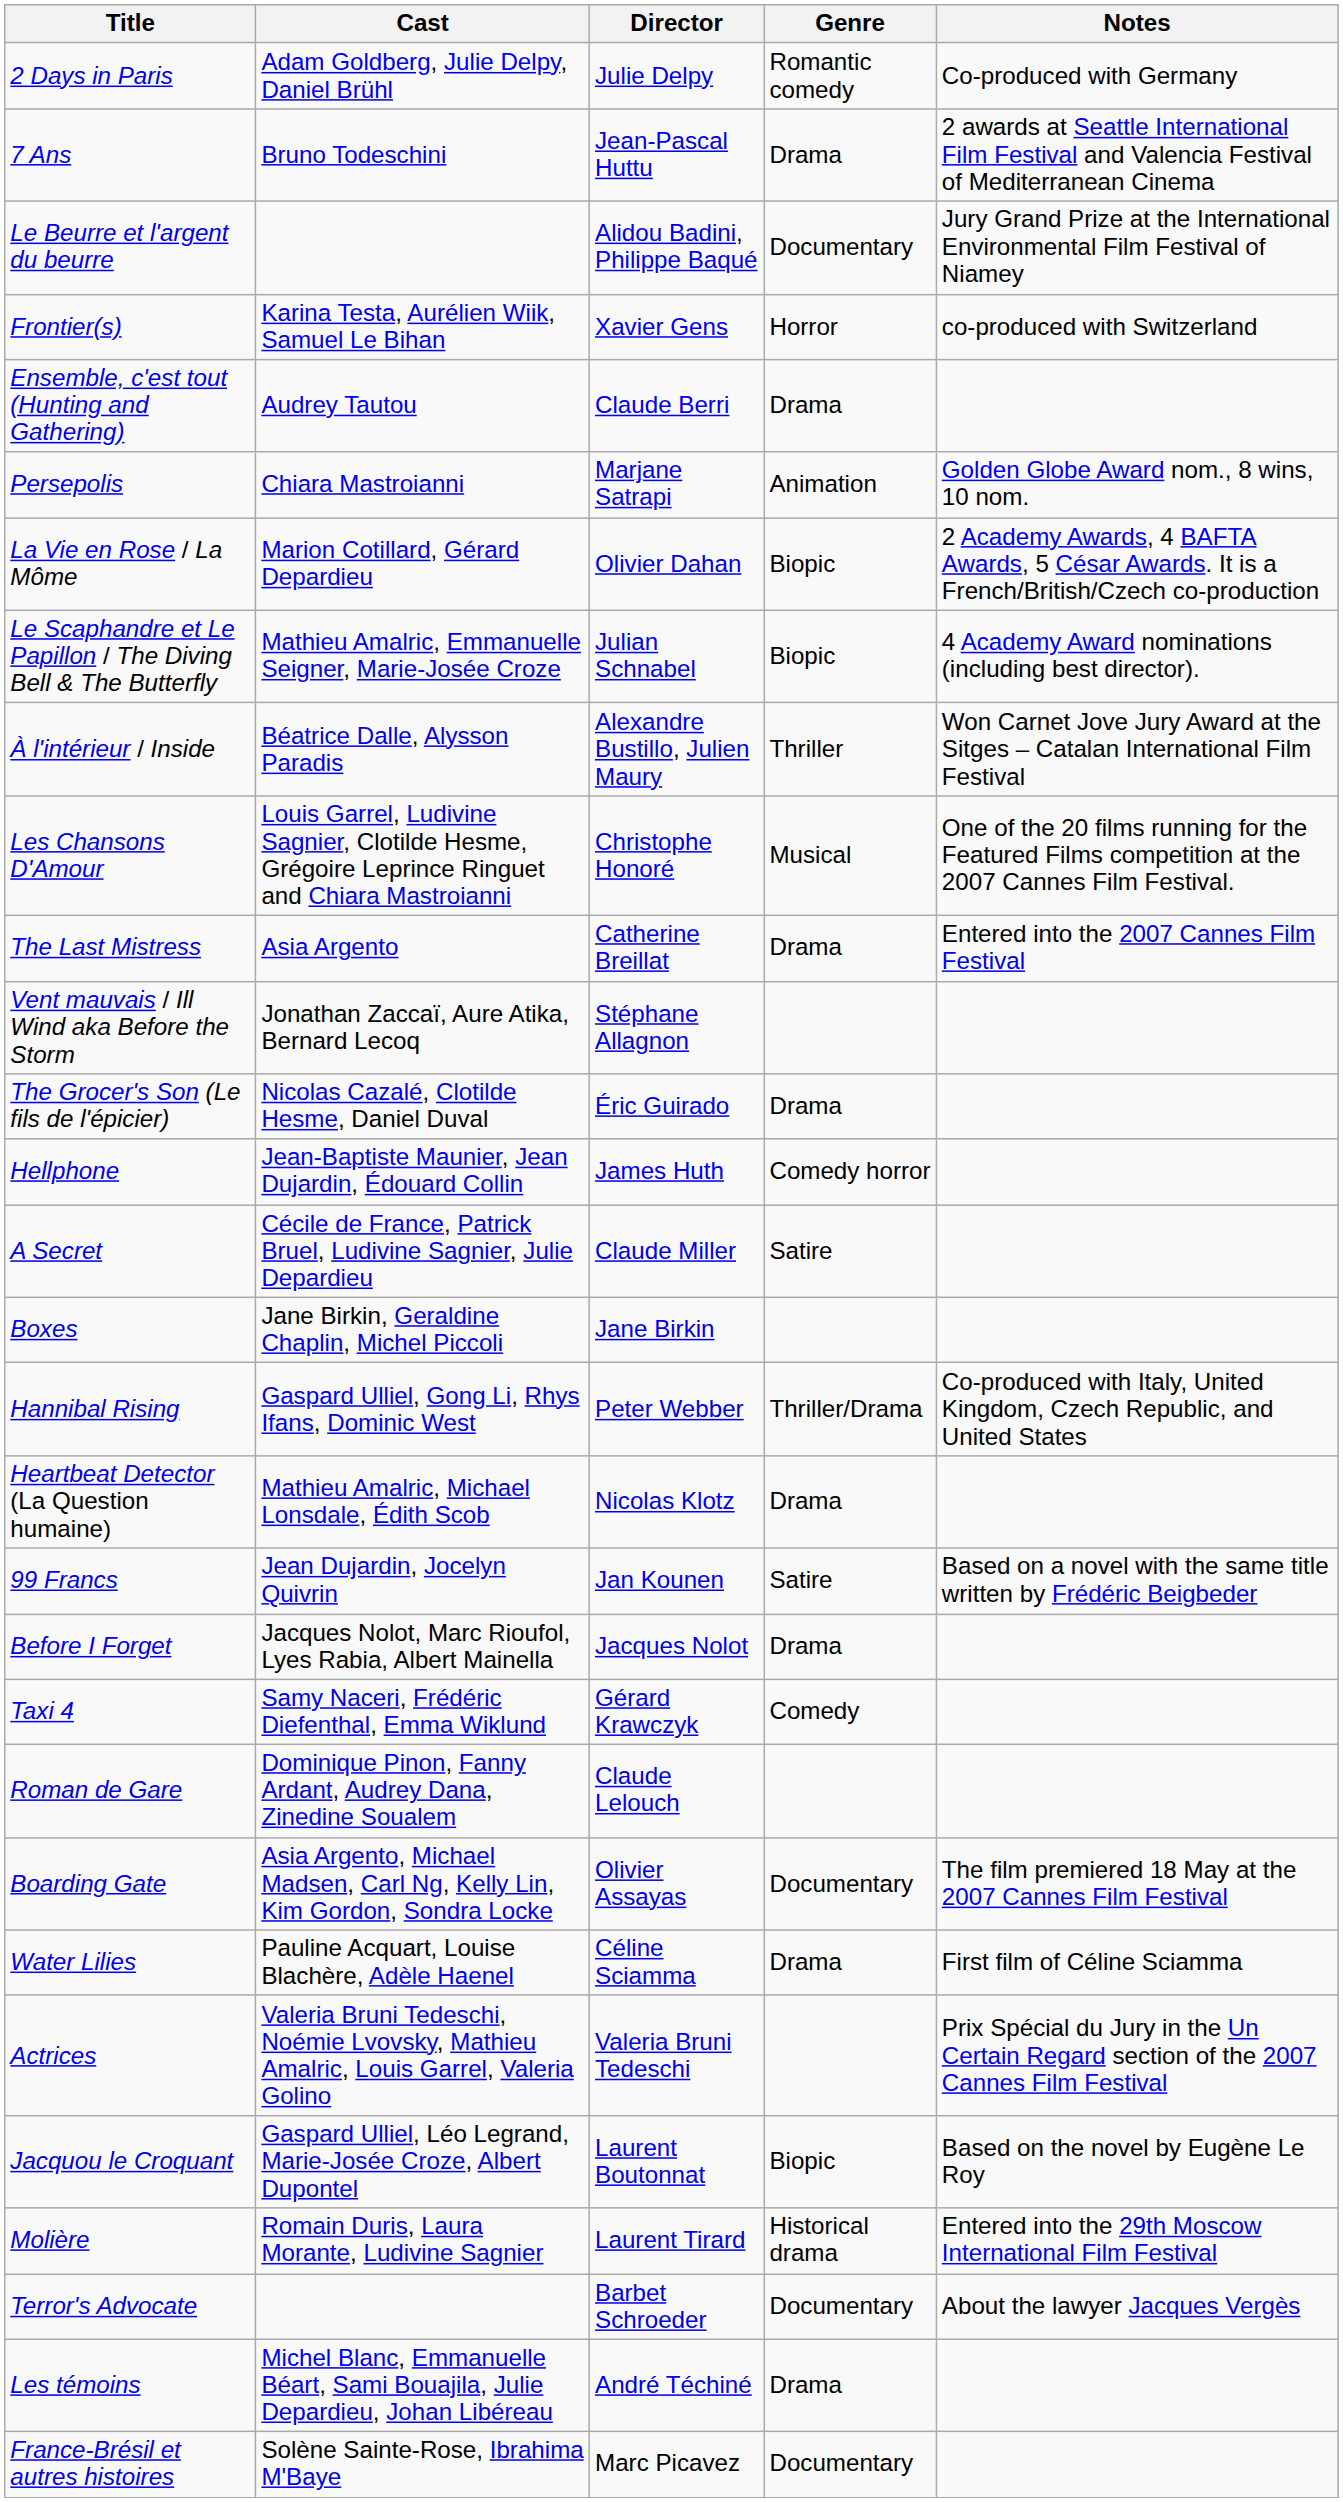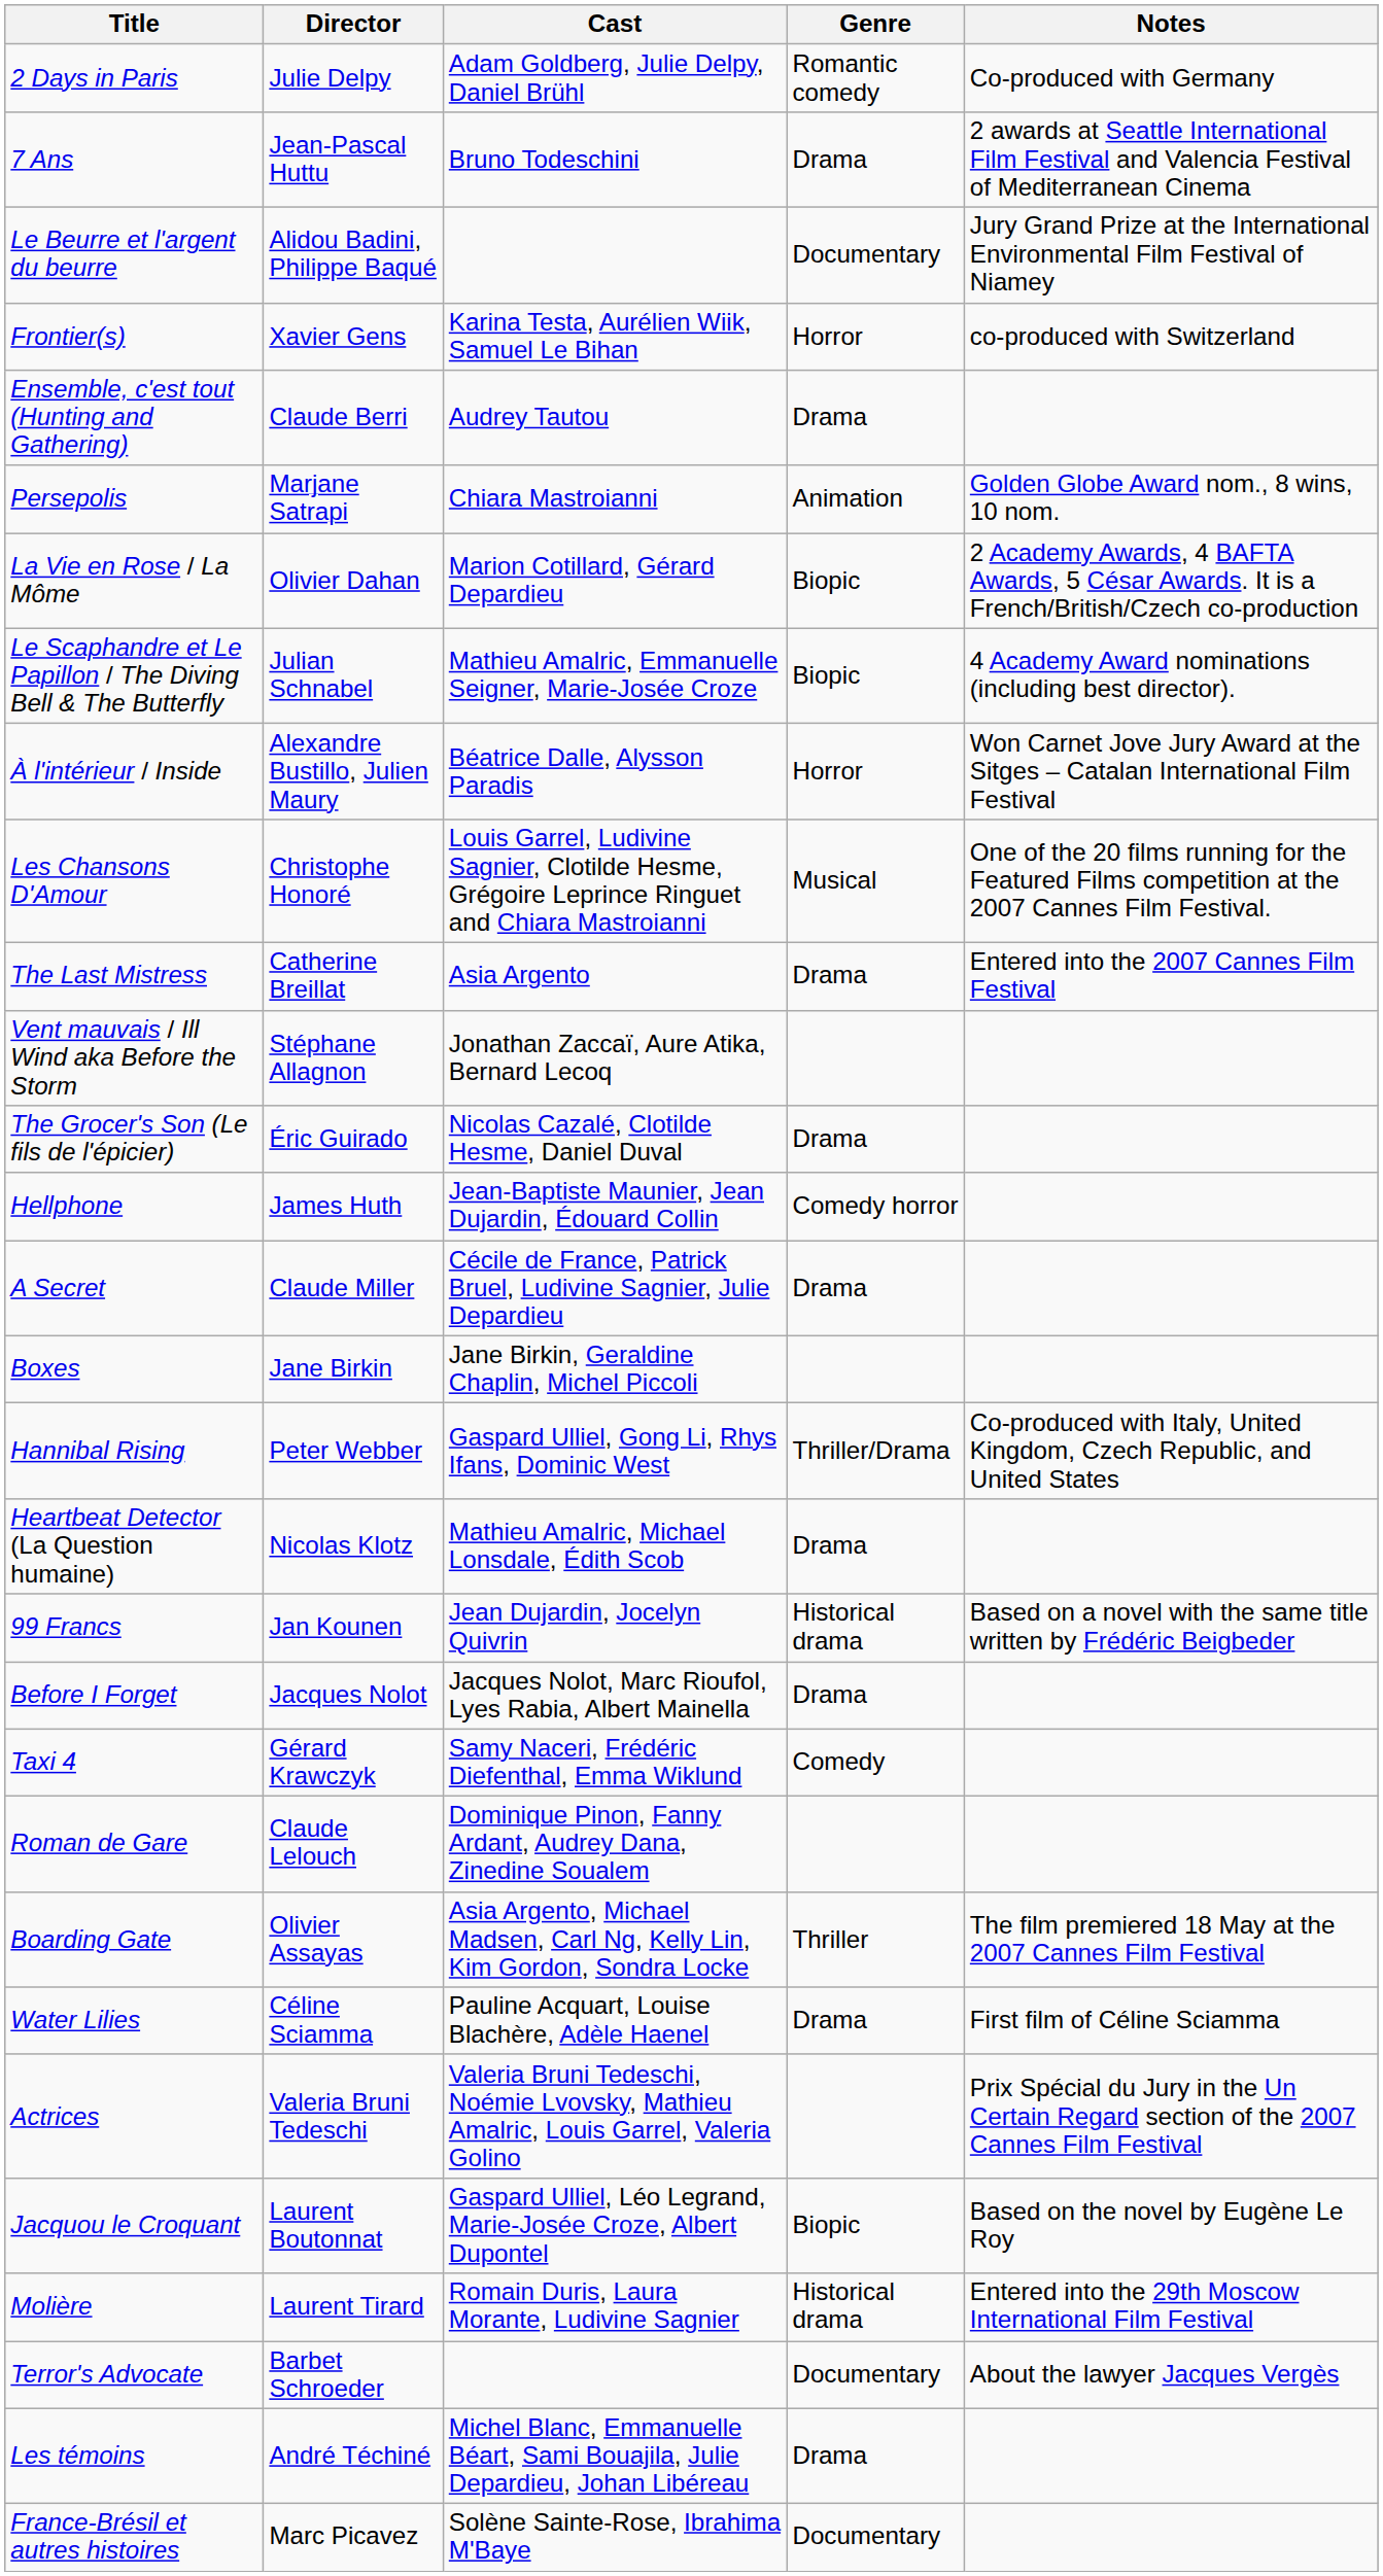 <table class="wikitable sortable" width="100%">
 <tr>
 <th>Title</th>
+<th>Director</th>
 <th>Cast</th>
-<th>Director</th>
 <th>Genre</th>
 <th>Notes</th>
 </tr>
 <tr>
 <td><em><a href='#'>2 Days in Paris</a></em></td>
+<td><a href='#'>Julie Delpy</a></td>
 <td><a href='#'>Adam Goldberg</a>, <a href='#'>Julie Delpy</a>, <a href='#'>Daniel Brühl</a></td>
-<td><a href='#'>Julie Delpy</a></td>
 <td>Romantic comedy</td>
 <td>Co-produced with Germany</td>
 </tr>
 <tr>
 <td><em><a href='#'>7 Ans</a></em></td>
+<td><a href='#'>Jean-Pascal Huttu</a></td>
 <td><a href='#'>Bruno Todeschini</a></td>
-<td><a href='#'>Jean-Pascal Huttu</a></td>
 <td>Drama</td>
 <td>2 awards at <a href='#'>Seattle International Film Festival</a> and Valencia Festival of Mediterranean Cinema</td>
 </tr>
 <tr>
 <td><em><a href='#'>Le Beurre et l'argent du beurre</a></em></td>
+<td><a href='#'>Alidou Badini</a>, <a href='#'>Philippe Baqué</a></td>
 <td></td>
-<td><a href='#'>Alidou Badini</a>, <a href='#'>Philippe Baqué</a></td>
 <td>Documentary</td>
 <td>Jury Grand Prize at the International Environmental Film Festival of Niamey</td>
 </tr>
 <tr>
 <td><em><a href='#'>Frontier(s)</a></em></td>
+<td><a href='#'>Xavier Gens</a></td>
 <td><a href='#'>Karina Testa</a>, <a href='#'>Aurélien Wiik</a>, <a href='#'>Samuel Le Bihan</a></td>
-<td><a href='#'>Xavier Gens</a></td>
 <td>Horror</td>
 <td>co-produced with Switzerland</td>
 </tr>
 <tr>
 <td><em><a href='#'>Ensemble, c'est tout (Hunting and Gathering)</a></em></td>
+<td><a href='#'>Claude Berri</a></td>
 <td><a href='#'>Audrey Tautou</a></td>
-<td><a href='#'>Claude Berri</a></td>
 <td>Drama</td>
 <td></td>
 </tr>
 <tr>
 <td><em><a href='#'>Persepolis</a></em></td>
+<td><a href='#'>Marjane Satrapi</a></td>
 <td><a href='#'>Chiara Mastroianni</a></td>
-<td><a href='#'>Marjane Satrapi</a></td>
 <td>Animation</td>
 <td><a href='#'>Golden Globe Award</a> nom., 8 wins, 10 nom.</td>
 </tr>
 <tr>
 <td><em><a href='#'>La Vie en Rose</a></em> / <em>La Môme</em></td>
+<td><a href='#'>Olivier Dahan</a></td>
 <td><a href='#'>Marion Cotillard</a>, <a href='#'>Gérard Depardieu</a></td>
-<td><a href='#'>Olivier Dahan</a></td>
 <td>Biopic</td>
 <td>2 <a href='#'>Academy Awards</a>, 4 <a href='#'>BAFTA Awards</a>, 5 <a href='#'>César Awards</a>. It is a French/British/Czech co-production</td>
 </tr>
 <tr>
 <td><em><a href='#'>Le Scaphandre et Le Papillon</a></em> / <em>The Diving Bell & The Butterfly</em></td>
+<td><a href='#'>Julian Schnabel</a></td>
 <td><a href='#'>Mathieu Amalric</a>, <a href='#'>Emmanuelle Seigner</a>, <a href='#'>Marie-Josée Croze</a></td>
-<td><a href='#'>Julian Schnabel</a></td>
 <td>Biopic</td>
 <td>4 <a href='#'>Academy Award</a> nominations (including best director).</td>
 </tr>
 <tr>
 <td><em><a href='#'>À l'intérieur</a></em> / <em>Inside</em></td>
+<td><a href='#'>Alexandre Bustillo</a>, <a href='#'>Julien Maury</a></td>
 <td><a href='#'>Béatrice Dalle</a>, <a href='#'>Alysson Paradis</a></td>
-<td><a href='#'>Alexandre Bustillo</a>, <a href='#'>Julien Maury</a></td>
-<td>Thriller</td>
+<td>Horror</td>
 <td>Won Carnet Jove Jury Award at the Sitges – Catalan International Film Festival</td>
 </tr>
 <tr>
 <td><em><a href='#'>Les Chansons D'Amour</a></em></td>
+<td><a href='#'>Christophe Honoré</a></td>
 <td><a href='#'>Louis Garrel</a>, <a href='#'>Ludivine Sagnier</a>, Clotilde Hesme, Grégoire Leprince Ringuet and <a href='#'>Chiara Mastroianni</a></td>
-<td><a href='#'>Christophe Honoré</a></td>
 <td>Musical</td>
 <td>One of the 20 films running for the Featured Films competition at the 2007 Cannes Film Festival.</td>
 </tr>
 <tr>
 <td><em><a href='#'>The Last Mistress</a></em></td>
+<td><a href='#'>Catherine Breillat</a></td>
 <td><a href='#'>Asia Argento</a></td>
-<td><a href='#'>Catherine Breillat</a></td>
 <td>Drama</td>
 <td>Entered into the <a href='#'>2007 Cannes Film Festival</a></td>
 </tr>
 <tr>
 <td><em><a href='#'>Vent mauvais</a></em> / <em>Ill Wind aka Before the Storm</em></td>
+<td><a href='#'>Stéphane Allagnon</a></td>
 <td>Jonathan Zaccaï, Aure Atika, Bernard Lecoq</td>
-<td><a href='#'>Stéphane Allagnon</a></td>
 <td></td>
 <td></td>
 </tr>
 <tr>
 <td><em><a href='#'>The Grocer's Son</a> (Le fils de l'épicier)</em></td>
+<td><a href='#'>Éric Guirado</a></td>
 <td><a href='#'>Nicolas Cazalé</a>, <a href='#'>Clotilde Hesme</a>, Daniel Duval</td>
-<td><a href='#'>Éric Guirado</a></td>
 <td>Drama</td>
 <td></td>
 </tr>
 <tr>
 <td><em><a href='#'>Hellphone</a></em></td>
+<td><a href='#'>James Huth</a></td>
 <td><a href='#'>Jean-Baptiste Maunier</a>, <a href='#'>Jean Dujardin</a>, <a href='#'>Édouard Collin</a></td>
-<td><a href='#'>James Huth</a></td>
 <td>Comedy horror</td>
 <td></td>
 </tr>
 <tr>
 <td><em><a href='#'>A Secret</a></em></td>
+<td><a href='#'>Claude Miller</a></td>
 <td><a href='#'>Cécile de France</a>, <a href='#'>Patrick Bruel</a>, <a href='#'>Ludivine Sagnier</a>, <a href='#'>Julie Depardieu</a></td>
-<td><a href='#'>Claude Miller</a></td>
-<td>Satire</td>
+<td>Drama</td>
 <td></td>
 </tr>
 <tr>
 <td><em><a href='#'>Boxes</a></em></td>
+<td><a href='#'>Jane Birkin</a></td>
 <td>Jane Birkin, <a href='#'>Geraldine Chaplin</a>, <a href='#'>Michel Piccoli</a></td>
-<td><a href='#'>Jane Birkin</a></td>
 <td></td>
 <td></td>
 </tr>
 <tr>
 <td><em><a href='#'>Hannibal Rising</a></em></td>
+<td><a href='#'>Peter Webber</a></td>
 <td><a href='#'>Gaspard Ulliel</a>, <a href='#'>Gong Li</a>, <a href='#'>Rhys Ifans</a>, <a href='#'>Dominic West</a></td>
-<td><a href='#'>Peter Webber</a></td>
 <td>Thriller/Drama</td>
 <td>Co-produced with Italy, United Kingdom, Czech Republic, and United States</td>
 </tr>
 <tr>
 <td><em><a href='#'>Heartbeat Detector</a></em> <br> (La Question humaine)</td>
+<td><a href='#'>Nicolas Klotz</a></td>
 <td><a href='#'>Mathieu Amalric</a>, <a href='#'>Michael Lonsdale</a>, <a href='#'>Édith Scob</a></td>
-<td><a href='#'>Nicolas Klotz</a></td>
 <td>Drama</td>
 <td></td>
 </tr>
 <tr>
 <td><em><a href='#'>99 Francs</a></em></td>
+<td><a href='#'>Jan Kounen</a></td>
 <td><a href='#'>Jean Dujardin</a>, <a href='#'>Jocelyn Quivrin</a></td>
-<td><a href='#'>Jan Kounen</a></td>
-<td>Satire</td>
+<td>Historical drama</td>
 <td>Based on a novel with the same title written by <a href='#'>Frédéric Beigbeder</a></td>
 </tr>
 <tr>
 <td><em><a href='#'>Before I Forget</a></em></td>
+<td><a href='#'>Jacques Nolot</a></td>
 <td>Jacques Nolot, Marc Rioufol, Lyes Rabia, Albert Mainella</td>
-<td><a href='#'>Jacques Nolot</a></td>
 <td>Drama</td>
 <td></td>
 </tr>
 <tr>
 <td><em><a href='#'>Taxi 4</a></em></td>
+<td><a href='#'>Gérard Krawczyk</a></td>
 <td><a href='#'>Samy Naceri</a>, <a href='#'>Frédéric Diefenthal</a>, <a href='#'>Emma Wiklund</a></td>
-<td><a href='#'>Gérard Krawczyk</a></td>
 <td>Comedy</td>
 <td></td>
 </tr>
 <tr>
 <td><em><a href='#'>Roman de Gare</a></em></td>
+<td><a href='#'>Claude Lelouch</a></td>
 <td><a href='#'>Dominique Pinon</a>, <a href='#'>Fanny Ardant</a>, <a href='#'>Audrey Dana</a>, <a href='#'>Zinedine Soualem</a></td>
-<td><a href='#'>Claude Lelouch</a></td>
 <td></td>
 <td></td>
 </tr>
 <tr>
 <td><em><a href='#'>Boarding Gate</a></em></td>
+<td><a href='#'>Olivier Assayas</a></td>
 <td><a href='#'>Asia Argento</a>, <a href='#'>Michael Madsen</a>, <a href='#'>Carl Ng</a>, <a href='#'>Kelly Lin</a>, <a href='#'>Kim Gordon</a>, <a href='#'>Sondra Locke</a></td>
-<td><a href='#'>Olivier Assayas</a></td>
-<td>Documentary</td>
+<td>Thriller</td>
 <td>The film premiered 18 May at the <a href='#'>2007 Cannes Film Festival</a></td>
 </tr>
 <tr>
 <td><em><a href='#'>Water Lilies</a></em></td>
+<td><a href='#'>Céline Sciamma</a></td>
 <td>Pauline Acquart, Louise Blachère, <a href='#'>Adèle Haenel</a></td>
-<td><a href='#'>Céline Sciamma</a></td>
 <td>Drama</td>
 <td>First film of Céline Sciamma</td>
 </tr>
 <tr>
 <td><em><a href='#'>Actrices</a></em></td>
+<td><a href='#'>Valeria Bruni Tedeschi</a></td>
 <td><a href='#'>Valeria Bruni Tedeschi</a>, <a href='#'>Noémie Lvovsky</a>, <a href='#'>Mathieu Amalric</a>, <a href='#'>Louis Garrel</a>, <a href='#'>Valeria Golino</a></td>
-<td><a href='#'>Valeria Bruni Tedeschi</a></td>
 <td></td>
 <td>Prix Spécial du Jury in the <a href='#'>Un Certain Regard</a> section of the <a href='#'>2007 Cannes Film Festival</a></td>
 </tr>
 <tr>
 <td><em><a href='#'>Jacquou le Croquant</a></em></td>
+<td><a href='#'>Laurent Boutonnat</a></td>
 <td><a href='#'>Gaspard Ulliel</a>, Léo Legrand, <a href='#'>Marie-Josée Croze</a>, <a href='#'>Albert Dupontel</a></td>
-<td><a href='#'>Laurent Boutonnat</a></td>
 <td>Biopic</td>
 <td>Based on the novel by Eugène Le Roy</td>
 </tr>
 <tr>
 <td><em><a href='#'>Molière</a></em></td>
+<td><a href='#'>Laurent Tirard</a></td>
 <td><a href='#'>Romain Duris</a>, <a href='#'>Laura Morante</a>, <a href='#'>Ludivine Sagnier</a></td>
-<td><a href='#'>Laurent Tirard</a></td>
 <td>Historical drama</td>
 <td>Entered into the <a href='#'>29th Moscow International Film Festival</a></td>
 </tr>
 <tr>
 <td><em><a href='#'>Terror's Advocate</a></em></td>
+<td><a href='#'>Barbet Schroeder</a></td>
 <td></td>
-<td><a href='#'>Barbet Schroeder</a></td>
 <td>Documentary</td>
 <td>About the lawyer <a href='#'>Jacques Vergès</a></td>
 </tr>
 <tr>
 <td><em><a href='#'>Les témoins</a></em></td>
+<td><a href='#'>André Téchiné</a></td>
 <td><a href='#'>Michel Blanc</a>, <a href='#'>Emmanuelle Béart</a>, <a href='#'>Sami Bouajila</a>, <a href='#'>Julie Depardieu</a>, <a href='#'>Johan Libéreau</a></td>
-<td><a href='#'>André Téchiné</a></td>
 <td>Drama</td>
 <td><br></td>
 </tr>
 <tr>
 <td><em><a href='#'>France-Brésil et autres histoires</a></em></td>
+<td>Marc Picavez</td>
 <td>Solène Sainte-Rose, <a href='#'>Ibrahima M'Baye</a></td>
-<td>Marc Picavez</td>
 <td>Documentary</td>
 <td></td>
 </tr>
 </table>
